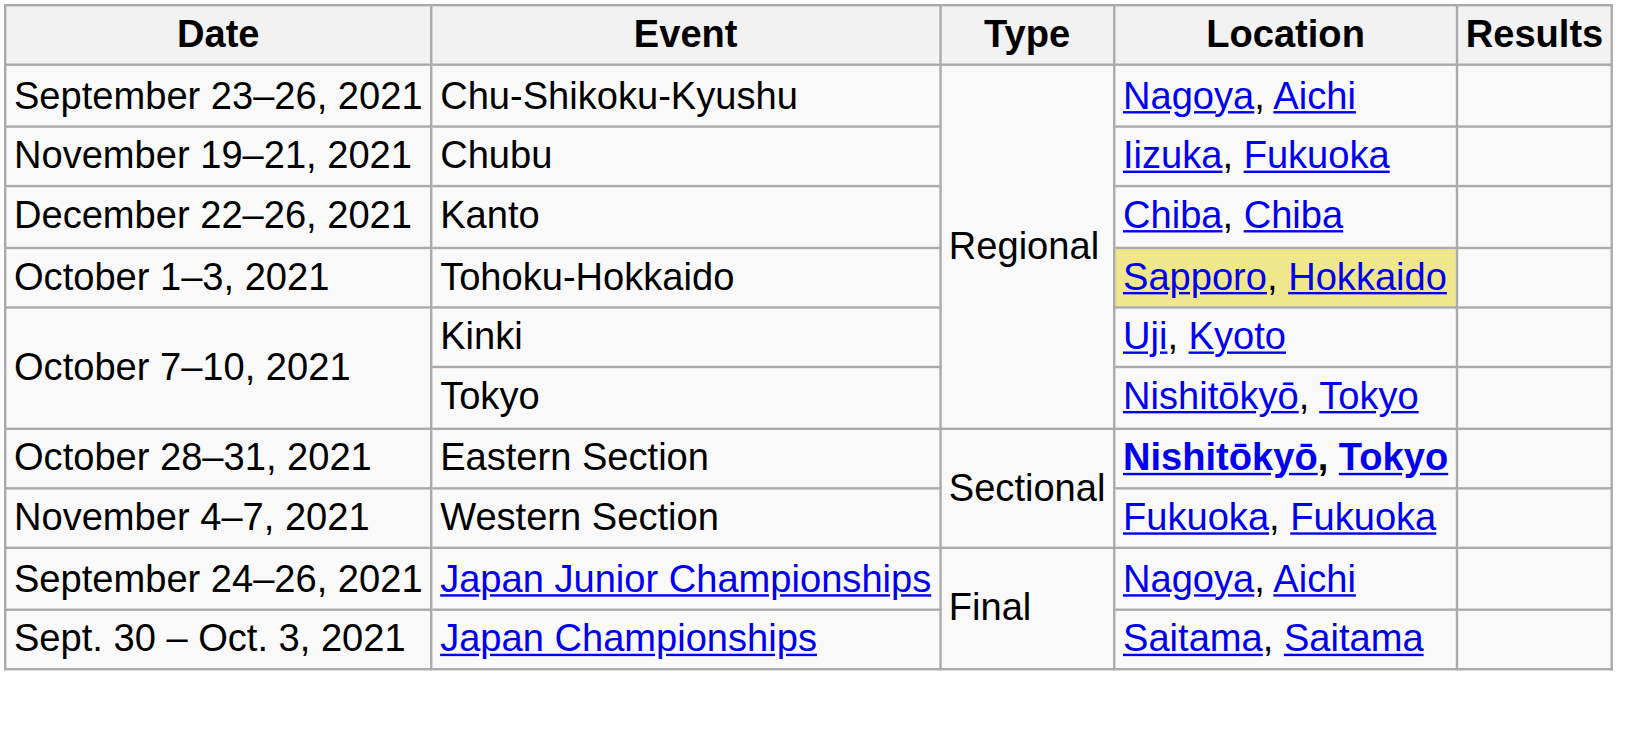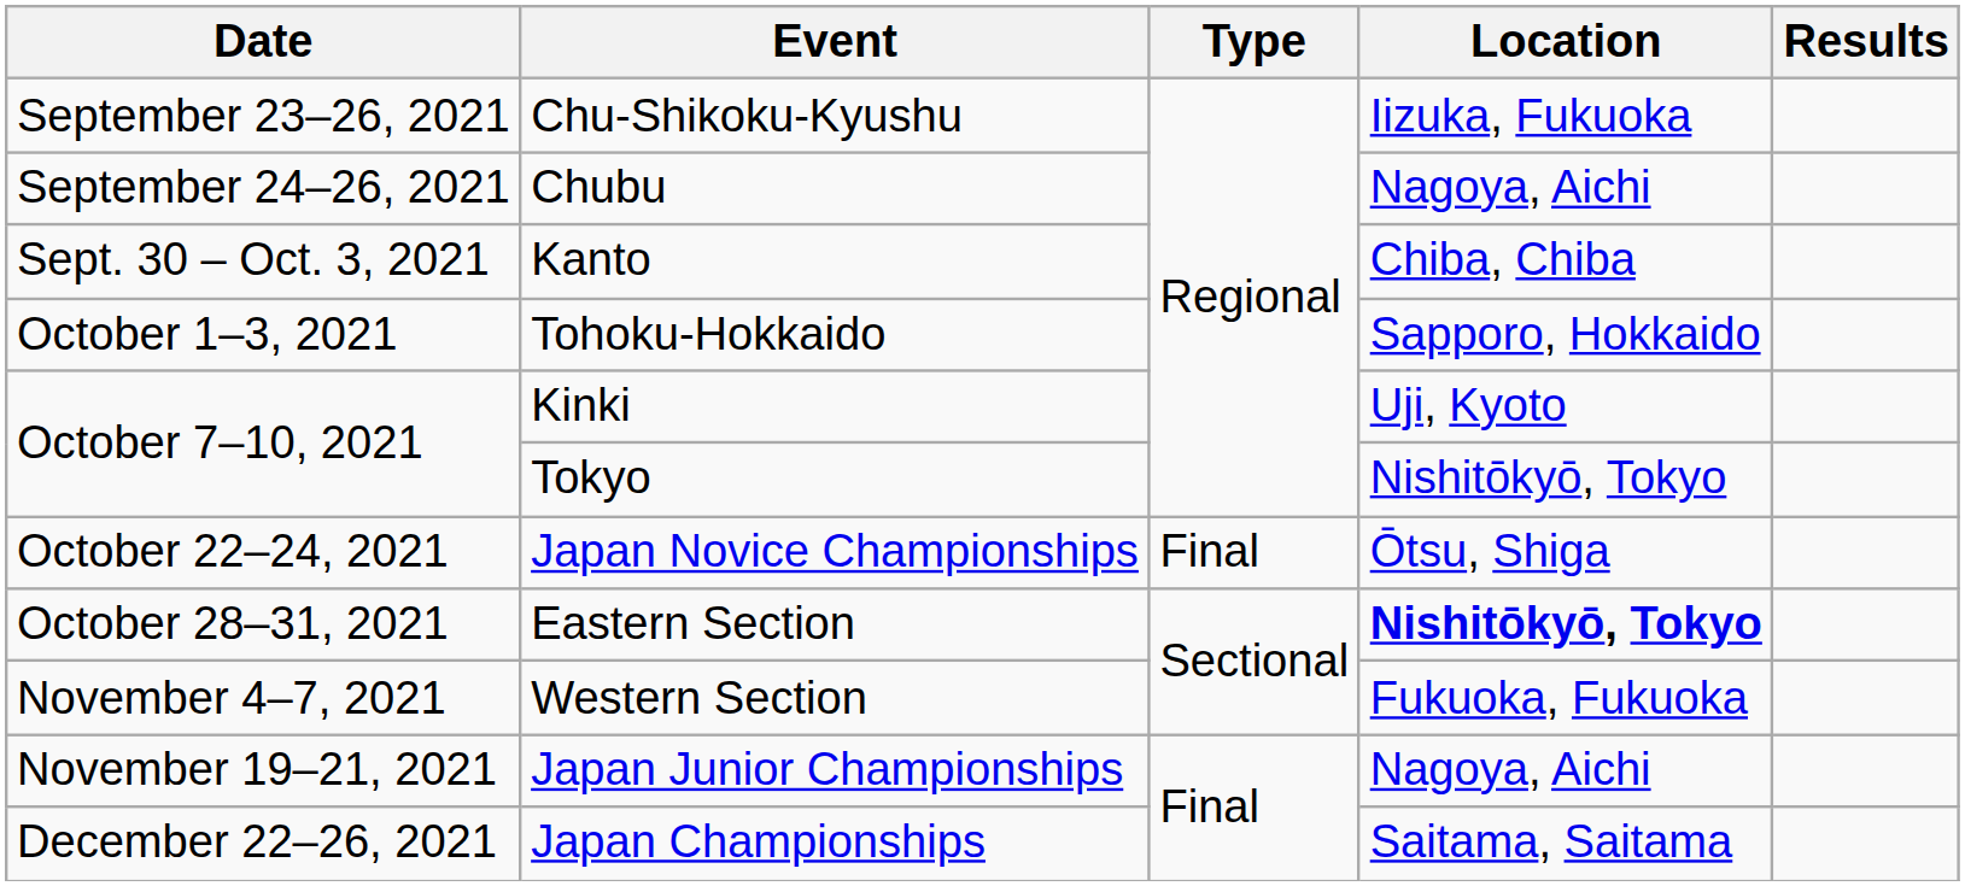 <table class="wikitable">
 <tr>
 <th>Date</th>
 <th>Event</th>
 <th>Type</th>
 <th>Location</th>
 <th>Results</th>
 </tr>
 <tr>
 <td>September 23–26, 2021</td>
 <td>Chu-Shikoku-Kyushu</td>
 <td rowspan=6>Regional</td>
+<td><a href='#'>Iizuka</a>, <a href='#'>Fukuoka</a></td>
+<td></td>
+</tr>
+<tr>
+<td>September 24–26, 2021</td>
+<td>Chubu</td>
 <td><a href='#'>Nagoya</a>, <a href='#'>Aichi</a></td>
 <td></td>
 </tr>
 <tr>
-<td>November 19–21, 2021</td>
-<td>Chubu</td>
-<td><a href='#'>Iizuka</a>, <a href='#'>Fukuoka</a></td>
-<td></td>
-</tr>
-<tr>
-<td>December 22–26, 2021</td>
+<td>Sept. 30 – Oct. 3, 2021</td>
 <td>Kanto</td>
 <td><a href='#'>Chiba</a>, <a href='#'>Chiba</a></td>
 <td></td>
 </tr>
 <tr>
 <td>October 1–3, 2021</td>
 <td>Tohoku-Hokkaido</td>
-<td style="background: khaki;"><a href='#'>Sapporo</a>, <a href='#'>Hokkaido</a></td>
+<td><a href='#'>Sapporo</a>, <a href='#'>Hokkaido</a></td>
 <td></td>
 </tr>
 <tr>
 <td rowspan=2>October 7–10, 2021</td>
 <td>Kinki</td>
 <td><a href='#'>Uji</a>, <a href='#'>Kyoto</a></td>
 <td></td>
 </tr>
 <tr>
 <td>Tokyo</td>
 <td><a href='#'>Nishitōkyō</a>, <a href='#'>Tokyo</a></td>
+<td></td>
+</tr>
+<tr>
+<td>October 22–24, 2021</td>
+<td><a href='#'>Japan Novice Championships</a></td>
+<td>Final</td>
+<td><a href='#'>Ōtsu</a>, <a href='#'>Shiga</a></td>
 <td></td>
 </tr>
 <tr>
 <td>October 28–31, 2021</td>
 <td>Eastern Section</td>
 <td rowspan=2>Sectional</td>
 <td><strong><a href='#'>Nishitōkyō</a>, <a href='#'>Tokyo</a></strong></td>
 <td></td>
 </tr>
 <tr>
 <td>November 4–7, 2021</td>
 <td>Western Section</td>
 <td><a href='#'>Fukuoka</a>, <a href='#'>Fukuoka</a></td>
 <td></td>
 </tr>
 <tr>
-<td>September 24–26, 2021</td>
+<td>November 19–21, 2021</td>
 <td><a href='#'>Japan Junior Championships</a></td>
 <td rowspan=2>Final</td>
 <td><a href='#'>Nagoya</a>, <a href='#'>Aichi</a></td>
 <td></td>
 </tr>
 <tr>
-<td>Sept. 30 – Oct. 3, 2021</td>
+<td>December 22–26, 2021</td>
 <td><a href='#'>Japan Championships</a></td>
 <td><a href='#'>Saitama</a>, <a href='#'>Saitama</a></td>
 <td></td>
 </tr>
 </table>
